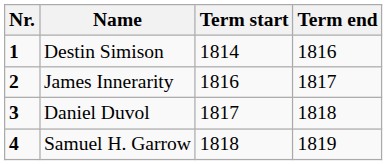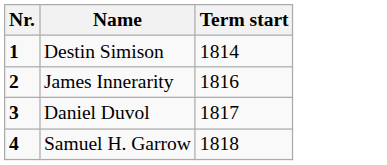 <table class="wikitable">
 <tr>
 <th>Nr.</th>
 <th>Name</th>
 <th>Term start</th>
-<th>Term end</th>
 </tr>
 <tr>
 <td><strong>1</strong></td>
 <td>Destin Simison</td>
 <td>1814</td>
-<td>1816</td>
 </tr>
 <tr>
 <td><strong>2</strong></td>
 <td>James Innerarity</td>
 <td>1816</td>
-<td>1817</td>
 </tr>
 <tr>
 <td><strong>3</strong></td>
 <td>Daniel Duvol</td>
 <td>1817</td>
-<td>1818</td>
 </tr>
 <tr>
 <td><strong>4</strong></td>
 <td>Samuel H. Garrow</td>
 <td>1818</td>
-<td>1819</td>
 </tr>
 </table>
